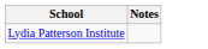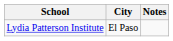 <table class="wikitable">
 <tr>
 <th>School</th>
+<th>City</th>
 <th>Notes</th>
 </tr>
 <tr>
 <td><a href='#'>Lydia Patterson Institute</a></td>
+<td>El Paso</td>
 <td></td>
 </tr>
 </table>
